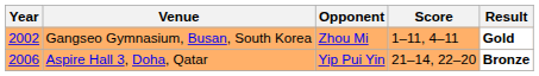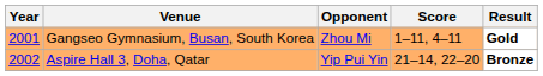 <table class="sortable wikitable" style="font-size: 90%;">
 <tr>
 <th>Year</th>
 <th>Venue</th>
 <th>Opponent</th>
 <th>Score</th>
 <th>Result</th>
 </tr>
 <tr style="background:#FFB069">
-<td align="center"><a href='#'>2002</a></td>
+<td align="center"><a href='#'>2001</a></td>
 <td align="left">Gangseo Gymnasium, <a href='#'>Busan</a>, South Korea</td>
 <td align="left"> <a href='#'>Zhou Mi</a></td>
 <td align="left">1–11, 4–11</td>
 <td style="text-align:left; background:white"> <strong>Gold</strong></td>
 </tr>
 <tr style="background:#FFB069">
-<td align="center"><a href='#'>2006</a></td>
+<td align="center"><a href='#'>2002</a></td>
 <td align="left"><a href='#'>Aspire Hall 3</a>, <a href='#'>Doha</a>, Qatar</td>
 <td align="left"> <a href='#'>Yip Pui Yin</a></td>
 <td align="left">21–14, 22–20</td>
 <td style="text-align:left; background:white"> <strong>Bronze</strong></td>
 </tr>
 </table>
